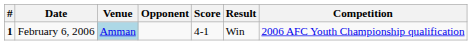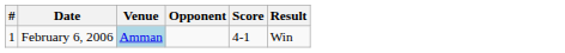 <table class="wikitable">
 <tr>
 <th>#</th>
 <th>Date</th>
 <th>Venue</th>
 <th>Opponent</th>
 <th>Score</th>
 <th>Result</th>
-<th>Competition</th>
 </tr>
 <tr>
-<td><strong>1</strong></td>
+<td>1</td>
 <td>February 6, 2006</td>
 <td style="background: lightblue;"><a href='#'>Amman</a></td>
 <td></td>
 <td>4-1</td>
 <td>Win</td>
-<td><a href='#'>2006 AFC Youth Championship qualification</a></td>
 </tr>
 </table>
